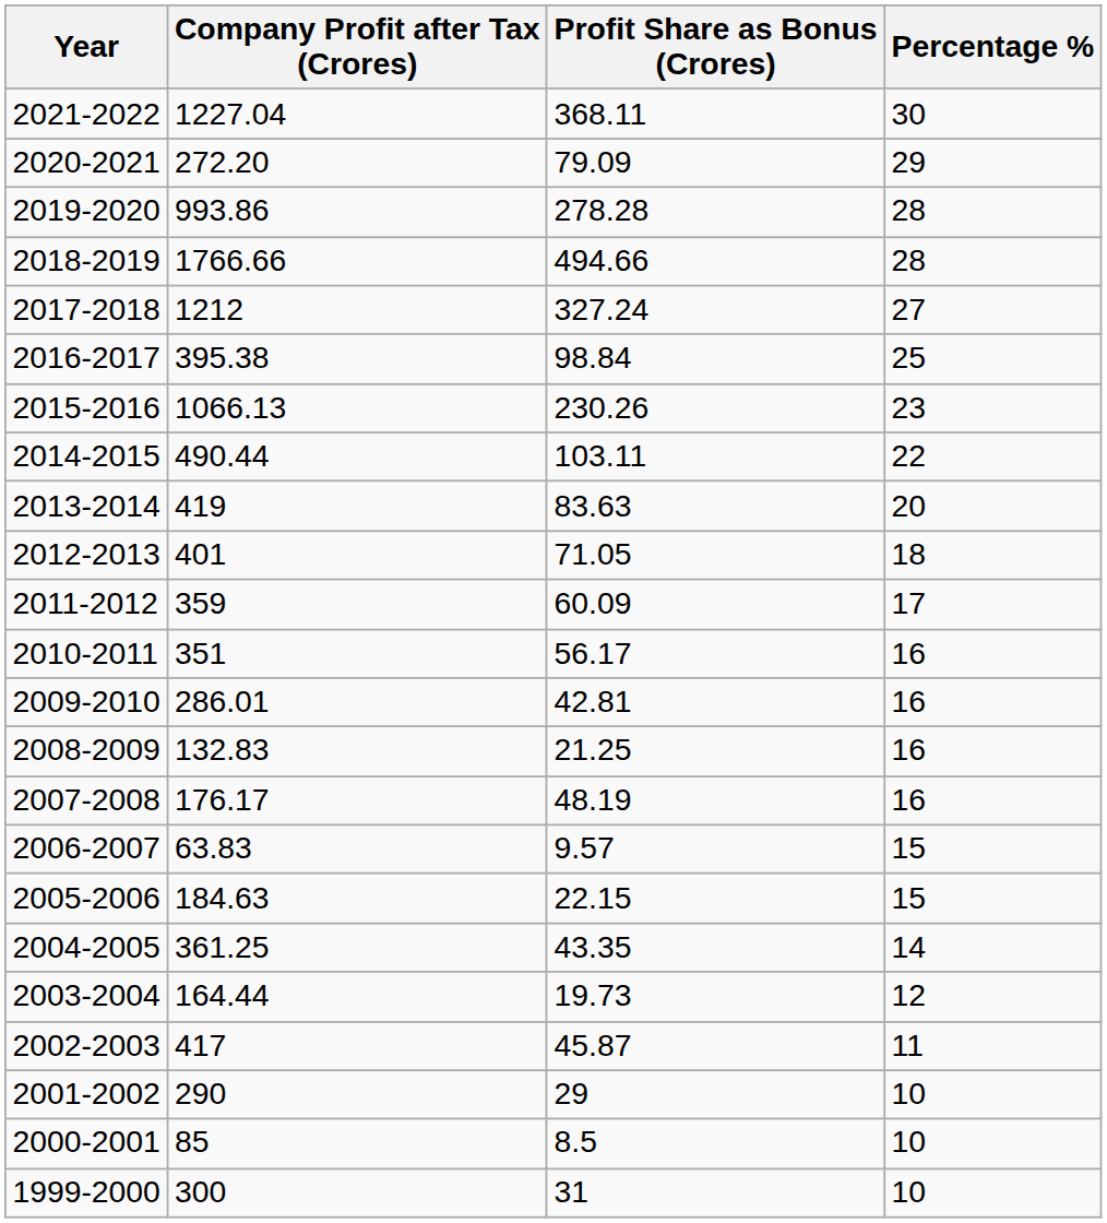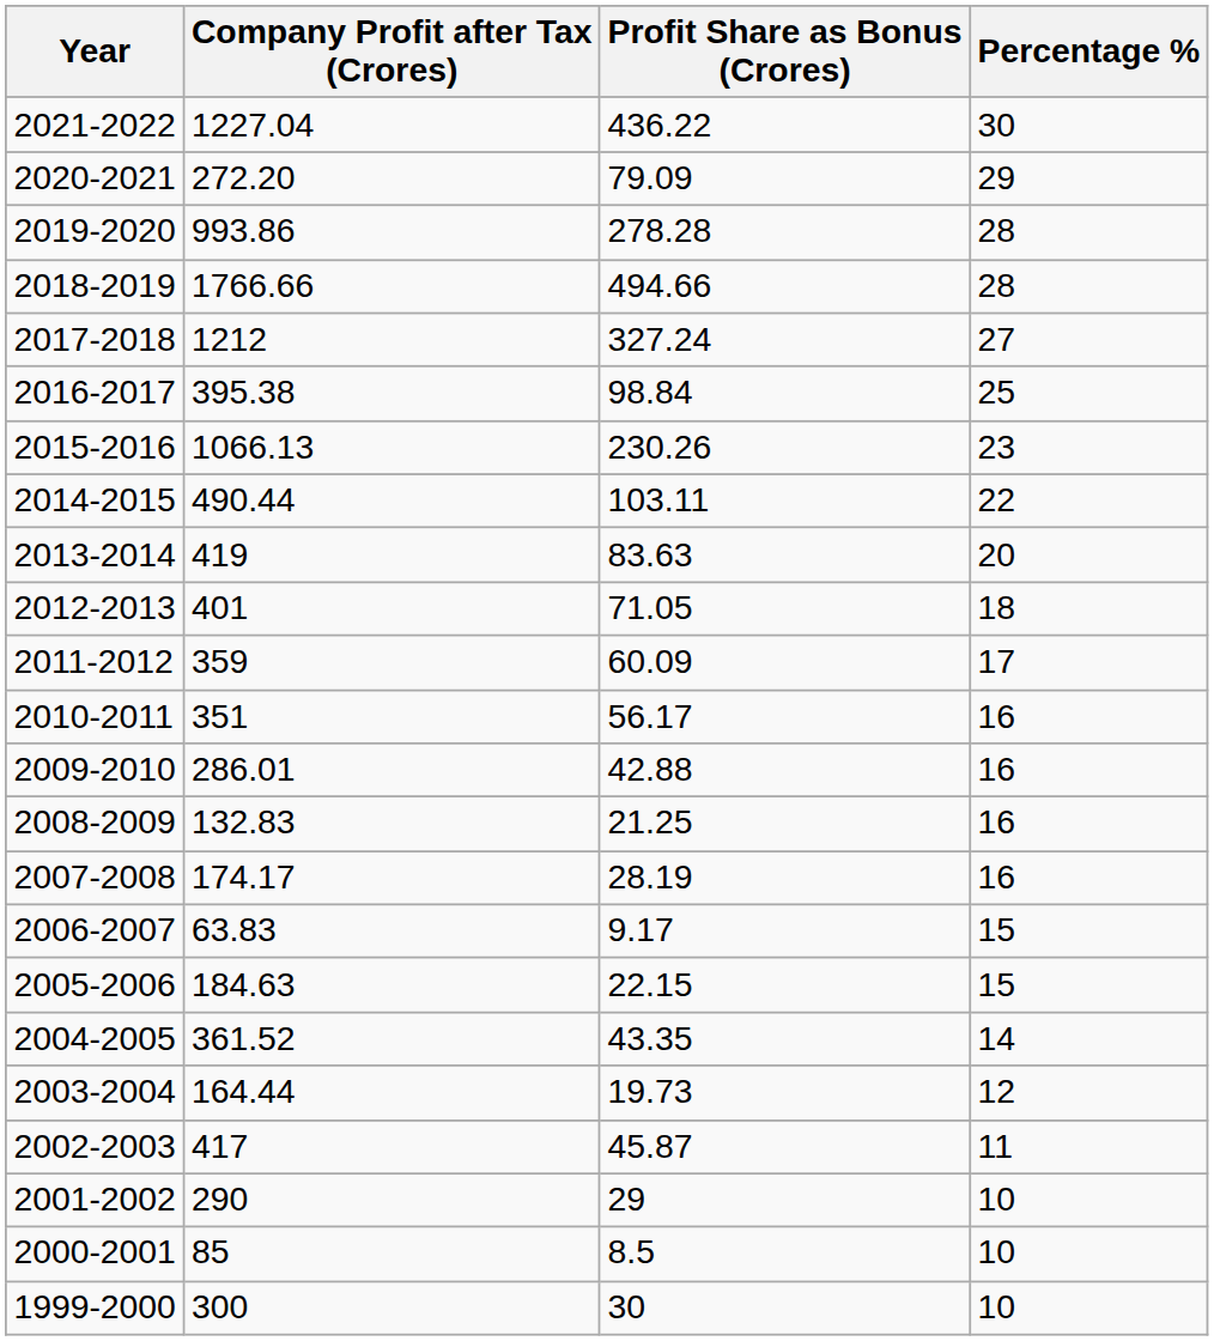 <table class="wikitable">
 <tr>
 <th>Year</th>
 <th>Company Profit after Tax<br>(Crores)</th>
 <th>Profit Share as Bonus<br>(Crores)</th>
 <th>Percentage %</th>
 </tr>
 <tr>
 <td>2021-2022</td>
 <td>1227.04</td>
-<td>368.11</td>
+<td>436.22</td>
 <td>30</td>
 </tr>
 <tr>
 <td>2020-2021</td>
 <td>272.20</td>
 <td>79.09</td>
 <td>29</td>
 </tr>
 <tr>
 <td>2019-2020</td>
 <td>993.86</td>
 <td>278.28</td>
 <td>28</td>
 </tr>
 <tr>
 <td>2018-2019</td>
 <td>1766.66</td>
 <td>494.66</td>
 <td>28</td>
 </tr>
 <tr>
 <td>2017-2018</td>
 <td>1212</td>
 <td>327.24</td>
 <td>27</td>
 </tr>
 <tr>
 <td>2016-2017</td>
 <td>395.38</td>
 <td>98.84</td>
 <td>25</td>
 </tr>
 <tr>
 <td>2015-2016</td>
 <td>1066.13</td>
 <td>230.26</td>
 <td>23</td>
 </tr>
 <tr>
 <td>2014-2015</td>
 <td>490.44</td>
 <td>103.11</td>
 <td>22</td>
 </tr>
 <tr>
 <td>2013-2014</td>
 <td>419</td>
 <td>83.63</td>
 <td>20</td>
 </tr>
 <tr>
 <td>2012-2013</td>
 <td>401</td>
 <td>71.05</td>
 <td>18</td>
 </tr>
 <tr>
 <td>2011-2012</td>
 <td>359</td>
 <td>60.09</td>
 <td>17</td>
 </tr>
 <tr>
 <td>2010-2011</td>
 <td>351</td>
 <td>56.17</td>
 <td>16</td>
 </tr>
 <tr>
 <td>2009-2010</td>
 <td>286.01</td>
-<td>42.81</td>
+<td>42.88</td>
 <td>16</td>
 </tr>
 <tr>
 <td>2008-2009</td>
 <td>132.83</td>
 <td>21.25</td>
 <td>16</td>
 </tr>
 <tr>
 <td>2007-2008</td>
-<td>176.17</td>
-<td>48.19</td>
+<td>174.17</td>
+<td>28.19</td>
 <td>16</td>
 </tr>
 <tr>
 <td>2006-2007</td>
 <td>63.83</td>
-<td>9.57</td>
+<td>9.17</td>
 <td>15</td>
 </tr>
 <tr>
 <td>2005-2006</td>
 <td>184.63</td>
 <td>22.15</td>
 <td>15</td>
 </tr>
 <tr>
 <td>2004-2005</td>
-<td>361.25</td>
+<td>361.52</td>
 <td>43.35</td>
 <td>14</td>
 </tr>
 <tr>
 <td>2003-2004</td>
 <td>164.44</td>
 <td>19.73</td>
 <td>12</td>
 </tr>
 <tr>
 <td>2002-2003</td>
 <td>417</td>
 <td>45.87</td>
 <td>11</td>
 </tr>
 <tr>
 <td>2001-2002</td>
 <td>290</td>
 <td>29</td>
 <td>10</td>
 </tr>
 <tr>
 <td>2000-2001</td>
 <td>85</td>
 <td>8.5</td>
 <td>10</td>
 </tr>
 <tr>
 <td>1999-2000</td>
 <td>300</td>
-<td>31</td>
+<td>30</td>
 <td>10</td>
 </tr>
 </table>
